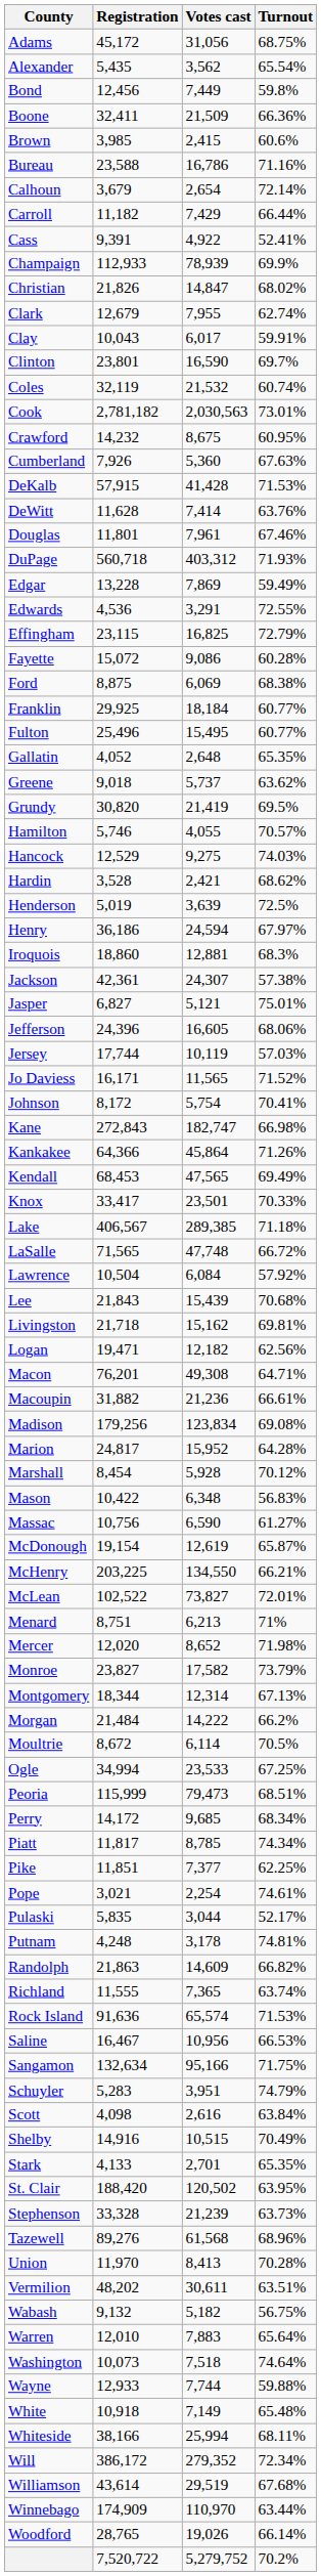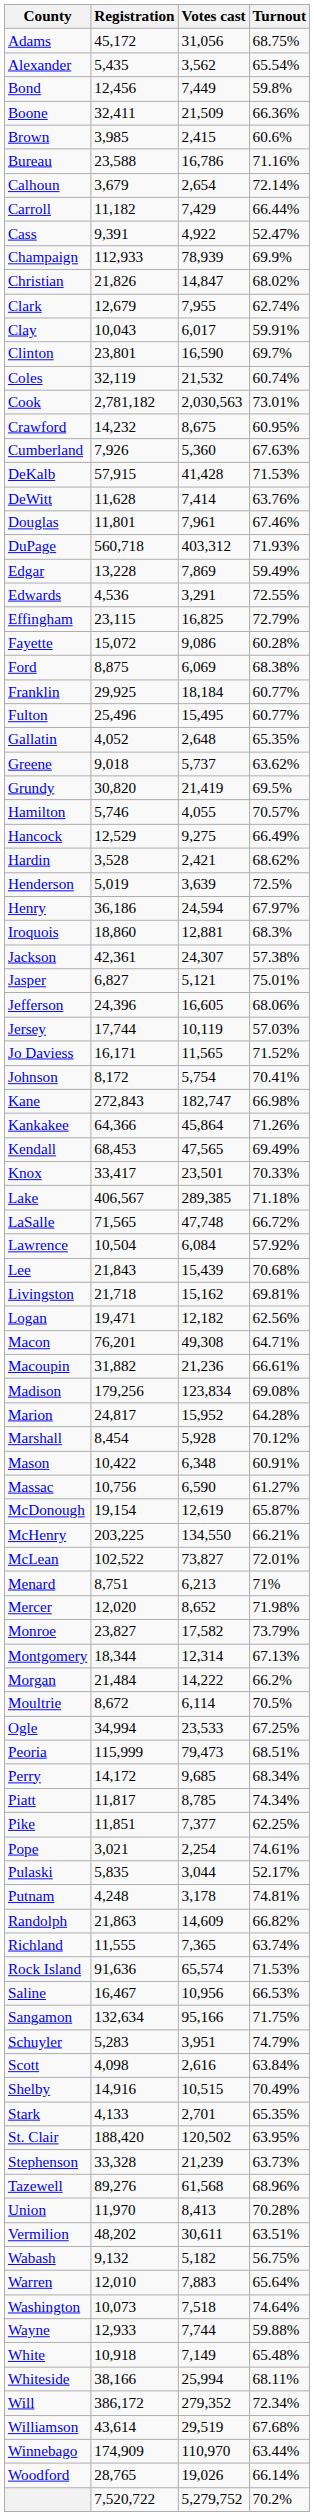 <table class="wikitable collapsible collapsed sortable">
 <tr>
 <th>County</th>
 <th>Registration</th>
 <th>Votes cast</th>
 <th>Turnout</th>
 </tr>
 <tr>
 <td><a href='#'>Adams</a></td>
 <td>45,172</td>
 <td>31,056</td>
 <td>68.75%</td>
 </tr>
 <tr>
 <td><a href='#'>Alexander</a></td>
 <td>5,435</td>
 <td>3,562</td>
 <td>65.54%</td>
 </tr>
 <tr>
 <td><a href='#'>Bond</a></td>
 <td>12,456</td>
 <td>7,449</td>
 <td>59.8%</td>
 </tr>
 <tr>
 <td><a href='#'>Boone</a></td>
 <td>32,411</td>
 <td>21,509</td>
 <td>66.36%</td>
 </tr>
 <tr>
 <td><a href='#'>Brown</a></td>
 <td>3,985</td>
 <td>2,415</td>
 <td>60.6%</td>
 </tr>
 <tr>
 <td><a href='#'>Bureau</a></td>
 <td>23,588</td>
 <td>16,786</td>
 <td>71.16%</td>
 </tr>
 <tr>
 <td><a href='#'>Calhoun</a></td>
 <td>3,679</td>
 <td>2,654</td>
 <td>72.14%</td>
 </tr>
 <tr>
 <td><a href='#'>Carroll</a></td>
 <td>11,182</td>
 <td>7,429</td>
 <td>66.44%</td>
 </tr>
 <tr>
 <td><a href='#'>Cass</a></td>
 <td>9,391</td>
 <td>4,922</td>
-<td>52.41%</td>
+<td>52.47%</td>
 </tr>
 <tr>
 <td><a href='#'>Champaign</a></td>
 <td>112,933</td>
 <td>78,939</td>
 <td>69.9%</td>
 </tr>
 <tr>
 <td><a href='#'>Christian</a></td>
 <td>21,826</td>
 <td>14,847</td>
 <td>68.02%</td>
 </tr>
 <tr>
 <td><a href='#'>Clark</a></td>
 <td>12,679</td>
 <td>7,955</td>
 <td>62.74%</td>
 </tr>
 <tr>
 <td><a href='#'>Clay</a></td>
 <td>10,043</td>
 <td>6,017</td>
 <td>59.91%</td>
 </tr>
 <tr>
 <td><a href='#'>Clinton</a></td>
 <td>23,801</td>
 <td>16,590</td>
 <td>69.7%</td>
 </tr>
 <tr>
 <td><a href='#'>Coles</a></td>
 <td>32,119</td>
 <td>21,532</td>
 <td>60.74%</td>
 </tr>
 <tr>
 <td><a href='#'>Cook</a></td>
 <td>2,781,182</td>
 <td>2,030,563</td>
 <td>73.01%</td>
 </tr>
 <tr>
 <td><a href='#'>Crawford</a></td>
 <td>14,232</td>
 <td>8,675</td>
 <td>60.95%</td>
 </tr>
 <tr>
 <td><a href='#'>Cumberland</a></td>
 <td>7,926</td>
 <td>5,360</td>
 <td>67.63%</td>
 </tr>
 <tr>
 <td><a href='#'>DeKalb</a></td>
 <td>57,915</td>
 <td>41,428</td>
 <td>71.53%</td>
 </tr>
 <tr>
 <td><a href='#'>DeWitt</a></td>
 <td>11,628</td>
 <td>7,414</td>
 <td>63.76%</td>
 </tr>
 <tr>
 <td><a href='#'>Douglas</a></td>
 <td>11,801</td>
 <td>7,961</td>
 <td>67.46%</td>
 </tr>
 <tr>
 <td><a href='#'>DuPage</a></td>
 <td>560,718</td>
 <td>403,312</td>
 <td>71.93%</td>
 </tr>
 <tr>
 <td><a href='#'>Edgar</a></td>
 <td>13,228</td>
 <td>7,869</td>
 <td>59.49%</td>
 </tr>
 <tr>
 <td><a href='#'>Edwards</a></td>
 <td>4,536</td>
 <td>3,291</td>
 <td>72.55%</td>
 </tr>
 <tr>
 <td><a href='#'>Effingham</a></td>
 <td>23,115</td>
 <td>16,825</td>
 <td>72.79%</td>
 </tr>
 <tr>
 <td><a href='#'>Fayette</a></td>
 <td>15,072</td>
 <td>9,086</td>
 <td>60.28%</td>
 </tr>
 <tr>
 <td><a href='#'>Ford</a></td>
 <td>8,875</td>
 <td>6,069</td>
 <td>68.38%</td>
 </tr>
 <tr>
 <td><a href='#'>Franklin</a></td>
 <td>29,925</td>
 <td>18,184</td>
 <td>60.77%</td>
 </tr>
 <tr>
 <td><a href='#'>Fulton</a></td>
 <td>25,496</td>
 <td>15,495</td>
 <td>60.77%</td>
 </tr>
 <tr>
 <td><a href='#'>Gallatin</a></td>
 <td>4,052</td>
 <td>2,648</td>
 <td>65.35%</td>
 </tr>
 <tr>
 <td><a href='#'>Greene</a></td>
 <td>9,018</td>
 <td>5,737</td>
 <td>63.62%</td>
 </tr>
 <tr>
 <td><a href='#'>Grundy</a></td>
 <td>30,820</td>
 <td>21,419</td>
 <td>69.5%</td>
 </tr>
 <tr>
 <td><a href='#'>Hamilton</a></td>
 <td>5,746</td>
 <td>4,055</td>
 <td>70.57%</td>
 </tr>
 <tr>
 <td><a href='#'>Hancock</a></td>
 <td>12,529</td>
 <td>9,275</td>
-<td>74.03%</td>
+<td>66.49%</td>
 </tr>
 <tr>
 <td><a href='#'>Hardin</a></td>
 <td>3,528</td>
 <td>2,421</td>
 <td>68.62%</td>
 </tr>
 <tr>
 <td><a href='#'>Henderson</a></td>
 <td>5,019</td>
 <td>3,639</td>
 <td>72.5%</td>
 </tr>
 <tr>
 <td><a href='#'>Henry</a></td>
 <td>36,186</td>
 <td>24,594</td>
 <td>67.97%</td>
 </tr>
 <tr>
 <td><a href='#'>Iroquois</a></td>
 <td>18,860</td>
 <td>12,881</td>
 <td>68.3%</td>
 </tr>
 <tr>
 <td><a href='#'>Jackson</a></td>
 <td>42,361</td>
 <td>24,307</td>
 <td>57.38%</td>
 </tr>
 <tr>
 <td><a href='#'>Jasper</a></td>
 <td>6,827</td>
 <td>5,121</td>
 <td>75.01%</td>
 </tr>
 <tr>
 <td><a href='#'>Jefferson</a></td>
 <td>24,396</td>
 <td>16,605</td>
 <td>68.06%</td>
 </tr>
 <tr>
 <td><a href='#'>Jersey</a></td>
 <td>17,744</td>
 <td>10,119</td>
 <td>57.03%</td>
 </tr>
 <tr>
 <td><a href='#'>Jo Daviess</a></td>
 <td>16,171</td>
 <td>11,565</td>
 <td>71.52%</td>
 </tr>
 <tr>
 <td><a href='#'>Johnson</a></td>
 <td>8,172</td>
 <td>5,754</td>
 <td>70.41%</td>
 </tr>
 <tr>
 <td><a href='#'>Kane</a></td>
 <td>272,843</td>
 <td>182,747</td>
 <td>66.98%</td>
 </tr>
 <tr>
 <td><a href='#'>Kankakee</a></td>
 <td>64,366</td>
 <td>45,864</td>
 <td>71.26%</td>
 </tr>
 <tr>
 <td><a href='#'>Kendall</a></td>
 <td>68,453</td>
 <td>47,565</td>
 <td>69.49%</td>
 </tr>
 <tr>
 <td><a href='#'>Knox</a></td>
 <td>33,417</td>
 <td>23,501</td>
 <td>70.33%</td>
 </tr>
 <tr>
 <td><a href='#'>Lake</a></td>
 <td>406,567</td>
 <td>289,385</td>
 <td>71.18%</td>
 </tr>
 <tr>
 <td><a href='#'>LaSalle</a></td>
 <td>71,565</td>
 <td>47,748</td>
 <td>66.72%</td>
 </tr>
 <tr>
 <td><a href='#'>Lawrence</a></td>
 <td>10,504</td>
 <td>6,084</td>
 <td>57.92%</td>
 </tr>
 <tr>
 <td><a href='#'>Lee</a></td>
 <td>21,843</td>
 <td>15,439</td>
 <td>70.68%</td>
 </tr>
 <tr>
 <td><a href='#'>Livingston</a></td>
 <td>21,718</td>
 <td>15,162</td>
 <td>69.81%</td>
 </tr>
 <tr>
 <td><a href='#'>Logan</a></td>
 <td>19,471</td>
 <td>12,182</td>
 <td>62.56%</td>
 </tr>
 <tr>
 <td><a href='#'>Macon</a></td>
 <td>76,201</td>
 <td>49,308</td>
 <td>64.71%</td>
 </tr>
 <tr>
 <td><a href='#'>Macoupin</a></td>
 <td>31,882</td>
 <td>21,236</td>
 <td>66.61%</td>
 </tr>
 <tr>
 <td><a href='#'>Madison</a></td>
 <td>179,256</td>
 <td>123,834</td>
 <td>69.08%</td>
 </tr>
 <tr>
 <td><a href='#'>Marion</a></td>
 <td>24,817</td>
 <td>15,952</td>
 <td>64.28%</td>
 </tr>
 <tr>
 <td><a href='#'>Marshall</a></td>
 <td>8,454</td>
 <td>5,928</td>
 <td>70.12%</td>
 </tr>
 <tr>
 <td><a href='#'>Mason</a></td>
 <td>10,422</td>
 <td>6,348</td>
-<td>56.83%</td>
+<td>60.91%</td>
 </tr>
 <tr>
 <td><a href='#'>Massac</a></td>
 <td>10,756</td>
 <td>6,590</td>
 <td>61.27%</td>
 </tr>
 <tr>
 <td><a href='#'>McDonough</a></td>
 <td>19,154</td>
 <td>12,619</td>
 <td>65.87%</td>
 </tr>
 <tr>
 <td><a href='#'>McHenry</a></td>
 <td>203,225</td>
 <td>134,550</td>
 <td>66.21%</td>
 </tr>
 <tr>
 <td><a href='#'>McLean</a></td>
 <td>102,522</td>
 <td>73,827</td>
 <td>72.01%</td>
 </tr>
 <tr>
 <td><a href='#'>Menard</a></td>
 <td>8,751</td>
 <td>6,213</td>
 <td>71%</td>
 </tr>
 <tr>
 <td><a href='#'>Mercer</a></td>
 <td>12,020</td>
 <td>8,652</td>
 <td>71.98%</td>
 </tr>
 <tr>
 <td><a href='#'>Monroe</a></td>
 <td>23,827</td>
 <td>17,582</td>
 <td>73.79%</td>
 </tr>
 <tr>
 <td><a href='#'>Montgomery</a></td>
 <td>18,344</td>
 <td>12,314</td>
 <td>67.13%</td>
 </tr>
 <tr>
 <td><a href='#'>Morgan</a></td>
 <td>21,484</td>
 <td>14,222</td>
 <td>66.2%</td>
 </tr>
 <tr>
 <td><a href='#'>Moultrie</a></td>
 <td>8,672</td>
 <td>6,114</td>
 <td>70.5%</td>
 </tr>
 <tr>
 <td><a href='#'>Ogle</a></td>
 <td>34,994</td>
 <td>23,533</td>
 <td>67.25%</td>
 </tr>
 <tr>
 <td><a href='#'>Peoria</a></td>
 <td>115,999</td>
 <td>79,473</td>
 <td>68.51%</td>
 </tr>
 <tr>
 <td><a href='#'>Perry</a></td>
 <td>14,172</td>
 <td>9,685</td>
 <td>68.34%</td>
 </tr>
 <tr>
 <td><a href='#'>Piatt</a></td>
 <td>11,817</td>
 <td>8,785</td>
 <td>74.34%</td>
 </tr>
 <tr>
 <td><a href='#'>Pike</a></td>
 <td>11,851</td>
 <td>7,377</td>
 <td>62.25%</td>
 </tr>
 <tr>
 <td><a href='#'>Pope</a></td>
 <td>3,021</td>
 <td>2,254</td>
 <td>74.61%</td>
 </tr>
 <tr>
 <td><a href='#'>Pulaski</a></td>
 <td>5,835</td>
 <td>3,044</td>
 <td>52.17%</td>
 </tr>
 <tr>
 <td><a href='#'>Putnam</a></td>
 <td>4,248</td>
 <td>3,178</td>
 <td>74.81%</td>
 </tr>
 <tr>
 <td><a href='#'>Randolph</a></td>
 <td>21,863</td>
 <td>14,609</td>
 <td>66.82%</td>
 </tr>
 <tr>
 <td><a href='#'>Richland</a></td>
 <td>11,555</td>
 <td>7,365</td>
 <td>63.74%</td>
 </tr>
 <tr>
 <td><a href='#'>Rock Island</a></td>
 <td>91,636</td>
 <td>65,574</td>
 <td>71.53%</td>
 </tr>
 <tr>
 <td><a href='#'>Saline</a></td>
 <td>16,467</td>
 <td>10,956</td>
 <td>66.53%</td>
 </tr>
 <tr>
 <td><a href='#'>Sangamon</a></td>
 <td>132,634</td>
 <td>95,166</td>
 <td>71.75%</td>
 </tr>
 <tr>
 <td><a href='#'>Schuyler</a></td>
 <td>5,283</td>
 <td>3,951</td>
 <td>74.79%</td>
 </tr>
 <tr>
 <td><a href='#'>Scott</a></td>
 <td>4,098</td>
 <td>2,616</td>
 <td>63.84%</td>
 </tr>
 <tr>
 <td><a href='#'>Shelby</a></td>
 <td>14,916</td>
 <td>10,515</td>
 <td>70.49%</td>
 </tr>
 <tr>
 <td><a href='#'>Stark</a></td>
 <td>4,133</td>
 <td>2,701</td>
 <td>65.35%</td>
 </tr>
 <tr>
 <td><a href='#'>St. Clair</a></td>
 <td>188,420</td>
 <td>120,502</td>
 <td>63.95%</td>
 </tr>
 <tr>
 <td><a href='#'>Stephenson</a></td>
 <td>33,328</td>
 <td>21,239</td>
 <td>63.73%</td>
 </tr>
 <tr>
 <td><a href='#'>Tazewell</a></td>
 <td>89,276</td>
 <td>61,568</td>
 <td>68.96%</td>
 </tr>
 <tr>
 <td><a href='#'>Union</a></td>
 <td>11,970</td>
 <td>8,413</td>
 <td>70.28%</td>
 </tr>
 <tr>
 <td><a href='#'>Vermilion</a></td>
 <td>48,202</td>
 <td>30,611</td>
 <td>63.51%</td>
 </tr>
 <tr>
 <td><a href='#'>Wabash</a></td>
 <td>9,132</td>
 <td>5,182</td>
 <td>56.75%</td>
 </tr>
 <tr>
 <td><a href='#'>Warren</a></td>
 <td>12,010</td>
 <td>7,883</td>
 <td>65.64%</td>
 </tr>
 <tr>
 <td><a href='#'>Washington</a></td>
 <td>10,073</td>
 <td>7,518</td>
 <td>74.64%</td>
 </tr>
 <tr>
 <td><a href='#'>Wayne</a></td>
 <td>12,933</td>
 <td>7,744</td>
 <td>59.88%</td>
 </tr>
 <tr>
 <td><a href='#'>White</a></td>
 <td>10,918</td>
 <td>7,149</td>
 <td>65.48%</td>
 </tr>
 <tr>
 <td><a href='#'>Whiteside</a></td>
 <td>38,166</td>
 <td>25,994</td>
 <td>68.11%</td>
 </tr>
 <tr>
 <td><a href='#'>Will</a></td>
 <td>386,172</td>
 <td>279,352</td>
 <td>72.34%</td>
 </tr>
 <tr>
 <td><a href='#'>Williamson</a></td>
 <td>43,614</td>
 <td>29,519</td>
 <td>67.68%</td>
 </tr>
 <tr>
 <td><a href='#'>Winnebago</a></td>
 <td>174,909</td>
 <td>110,970</td>
 <td>63.44%</td>
 </tr>
 <tr>
 <td><a href='#'>Woodford</a></td>
 <td>28,765</td>
 <td>19,026</td>
 <td>66.14%</td>
 </tr>
 <tr>
 <th></th>
 <td>7,520,722</td>
 <td>5,279,752</td>
 <td>70.2%</td>
 </tr>
 </table>
